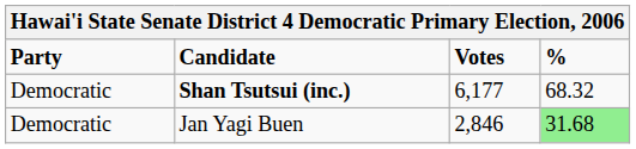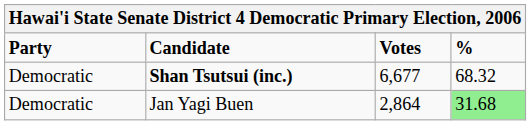 <table class="wikitable">
 <tr>
 <th colspan="4">Hawai'i State Senate District 4 Democratic Primary Election, 2006</th>
 </tr>
 <tr>
 <td><strong>Party</strong></td>
 <td><strong>Candidate</strong></td>
 <td><strong>Votes</strong></td>
 <td><strong>%</strong></td>
 </tr>
 <tr>
 <td>Democratic</td>
 <td><strong>Shan Tsutsui (inc.)</strong></td>
-<td>6,177</td>
+<td>6,677</td>
 <td>68.32</td>
 </tr>
 <tr>
 <td>Democratic</td>
 <td>Jan Yagi Buen</td>
-<td>2,846</td>
+<td>2,864</td>
 <td style="background: lightgreen;">31.68</td>
 </tr>
 </table>
